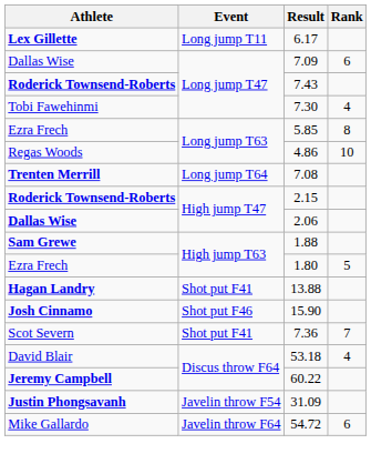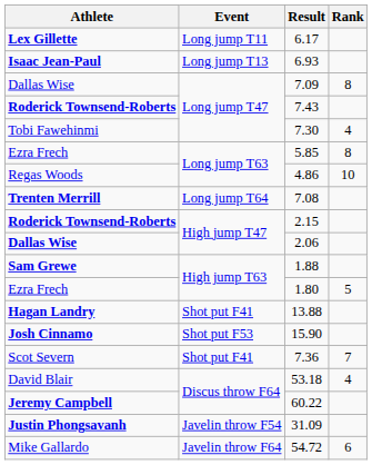 <table class=wikitable style=font-size:90%;text-align:center>
 <tr>
 <th>Athlete</th>
 <th>Event</th>
 <th>Result</th>
 <th>Rank</th>
 </tr>
 <tr align=center>
 <td align=left><strong><a href='#'>Lex Gillette</a></strong></td>
 <td align=left><a href='#'>Long jump T11</a></td>
 <td>6.17</td>
 <td></td>
 </tr>
 <tr align=center>
+<td align=left><strong><a href='#'>Isaac Jean-Paul</a></strong></td>
+<td align=left><a href='#'>Long jump T13</a></td>
+<td>6.93</td>
+<td></td>
+</tr>
+<tr align=center>
 <td align=left><a href='#'>Dallas Wise</a></td>
 <td align=left rowspan=3><a href='#'>Long jump T47</a></td>
 <td>7.09</td>
-<td>6</td>
+<td>8</td>
 </tr>
 <tr align=center>
 <td align=left><strong><a href='#'>Roderick Townsend-Roberts</a></strong></td>
 <td>7.43 <strong></strong></td>
 <td align=center></td>
 </tr>
 <tr align=center>
 <td align=left><a href='#'>Tobi Fawehinmi</a></td>
 <td>7.30</td>
 <td>4</td>
 </tr>
 <tr align=center>
 <td align=left><a href='#'>Ezra Frech</a></td>
 <td rowspan="2" align=left><a href='#'>Long jump T63</a></td>
 <td>5.85</td>
 <td>8</td>
 </tr>
 <tr align=center>
 <td align=left><a href='#'>Regas Woods</a></td>
 <td>4.86</td>
 <td>10</td>
 </tr>
 <tr align=center>
 <td align=left><strong><a href='#'>Trenten Merrill</a></strong></td>
 <td align=left><a href='#'>Long jump T64</a></td>
 <td>7.08 <strong></strong></td>
 <td></td>
 </tr>
 <tr align=center>
 <td align=left><strong><a href='#'>Roderick Townsend-Roberts</a></strong></td>
 <td align=left rowspan=2><a href='#'>High jump T47</a></td>
 <td>2.15 <strong></strong></td>
 <td align=center></td>
 </tr>
 <tr align=center>
 <td align=left><strong><a href='#'>Dallas Wise</a></strong></td>
 <td>2.06</td>
 <td></td>
 </tr>
 <tr align=center>
 <td align=left><strong><a href='#'>Sam Grewe</a></strong></td>
 <td rowspan="2" align="left"><a href='#'>High jump T63</a></td>
 <td>1.88</td>
 <td></td>
 </tr>
 <tr align=center>
 <td align=left><a href='#'>Ezra Frech</a></td>
 <td>1.80 <strong></strong></td>
 <td>5</td>
 </tr>
 <tr align=center>
 <td align=left><strong><a href='#'>Hagan Landry</a></strong></td>
 <td align=left><a href='#'>Shot put F41</a></td>
 <td>13.88 <strong></strong></td>
 <td></td>
 </tr>
 <tr align=center>
 <td align=left><strong><a href='#'>Josh Cinnamo</a></strong></td>
-<td align=left><a href='#'>Shot put F46</a></td>
+<td align=left><a href='#'>Shot put F53</a></td>
 <td>15.90</td>
 <td></td>
 </tr>
 <tr align=center>
 <td align=left><a href='#'>Scot Severn</a></td>
 <td align=left><a href='#'>Shot put F41</a></td>
 <td>7.36</td>
 <td>7</td>
 </tr>
 <tr align=center>
 <td align=left><a href='#'>David Blair</a></td>
 <td align=left rowspan=2><a href='#'>Discus throw F64</a></td>
 <td>53.18</td>
 <td>4</td>
 </tr>
 <tr align=center>
 <td align=left><strong><a href='#'>Jeremy Campbell</a></strong></td>
 <td>60.22</td>
 <td></td>
 </tr>
 <tr align=center>
 <td align=left><strong><a href='#'>Justin Phongsavanh</a></strong></td>
 <td align=left><a href='#'>Javelin throw F54</a></td>
 <td>31.09</td>
 <td></td>
 </tr>
 <tr align=center>
 <td align=left><a href='#'>Mike Gallardo</a></td>
 <td align=left><a href='#'>Javelin throw F64</a></td>
 <td>54.72</td>
 <td>6</td>
 </tr>
 </table>
